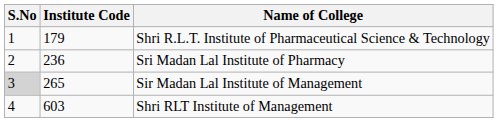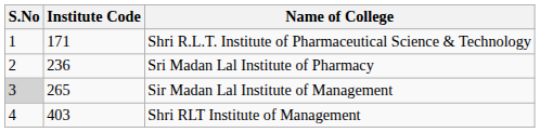 <table class="wikitable sortable">
 <tr>
 <th>S.No</th>
 <th>Institute Code</th>
 <th>Name of College</th>
 </tr>
 <tr>
 <td>1</td>
-<td>179</td>
+<td>171</td>
 <td>Shri R.L.T. Institute of Pharmaceutical Science & Technology</td>
 </tr>
 <tr>
 <td>2</td>
 <td>236</td>
 <td>Sri Madan Lal Institute of Pharmacy</td>
 </tr>
 <tr>
 <td style="background: lightgrey;">3</td>
 <td>265</td>
 <td>Sir Madan Lal Institute of Management</td>
 </tr>
 <tr>
 <td>4</td>
-<td>603</td>
+<td>403</td>
 <td>Shri RLT Institute of Management</td>
 </tr>
 </table>
